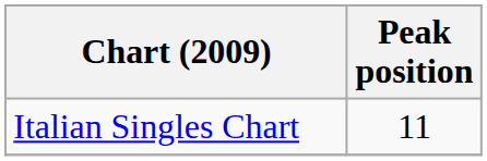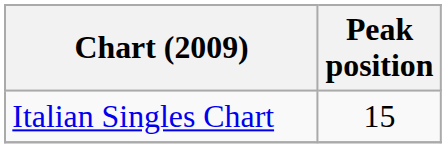 <table class="wikitable">
 <tr>
 <th width="150">Chart (2009)</th>
 <th>Peak<br>position</th>
 </tr>
 <tr>
 <td align="left"><a href='#'>Italian Singles Chart</a></td>
-<td align="center">11</td>
+<td align="center">15</td>
 </tr>
 <tr>
 </tr>
 </table>
